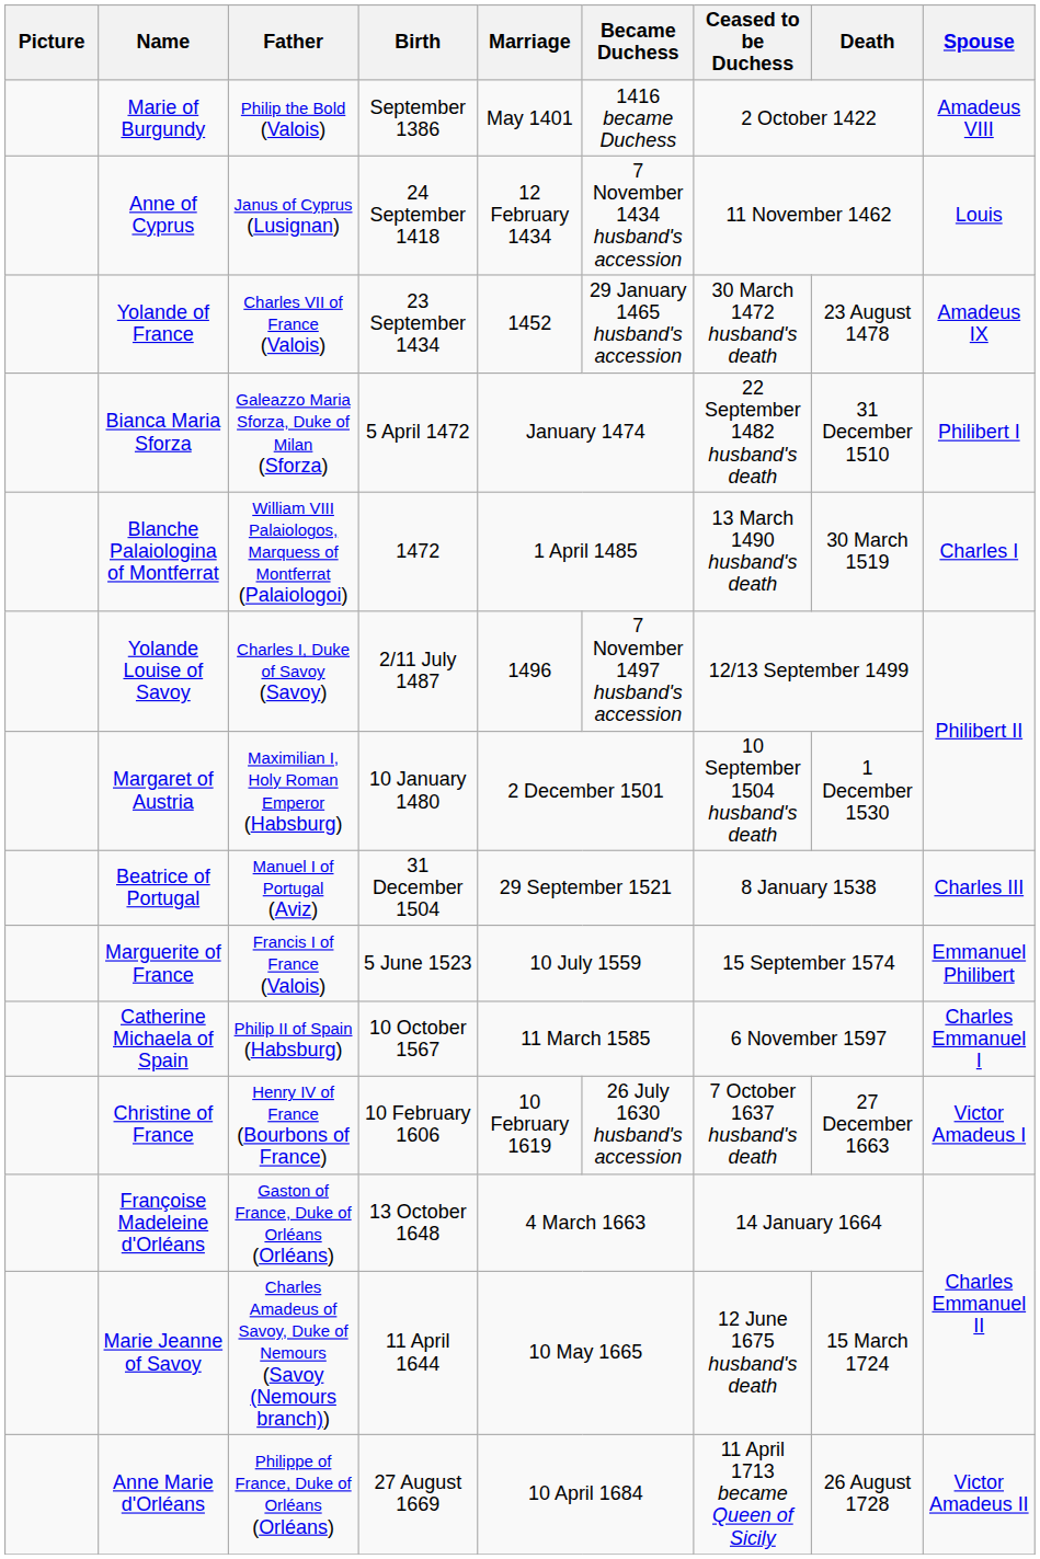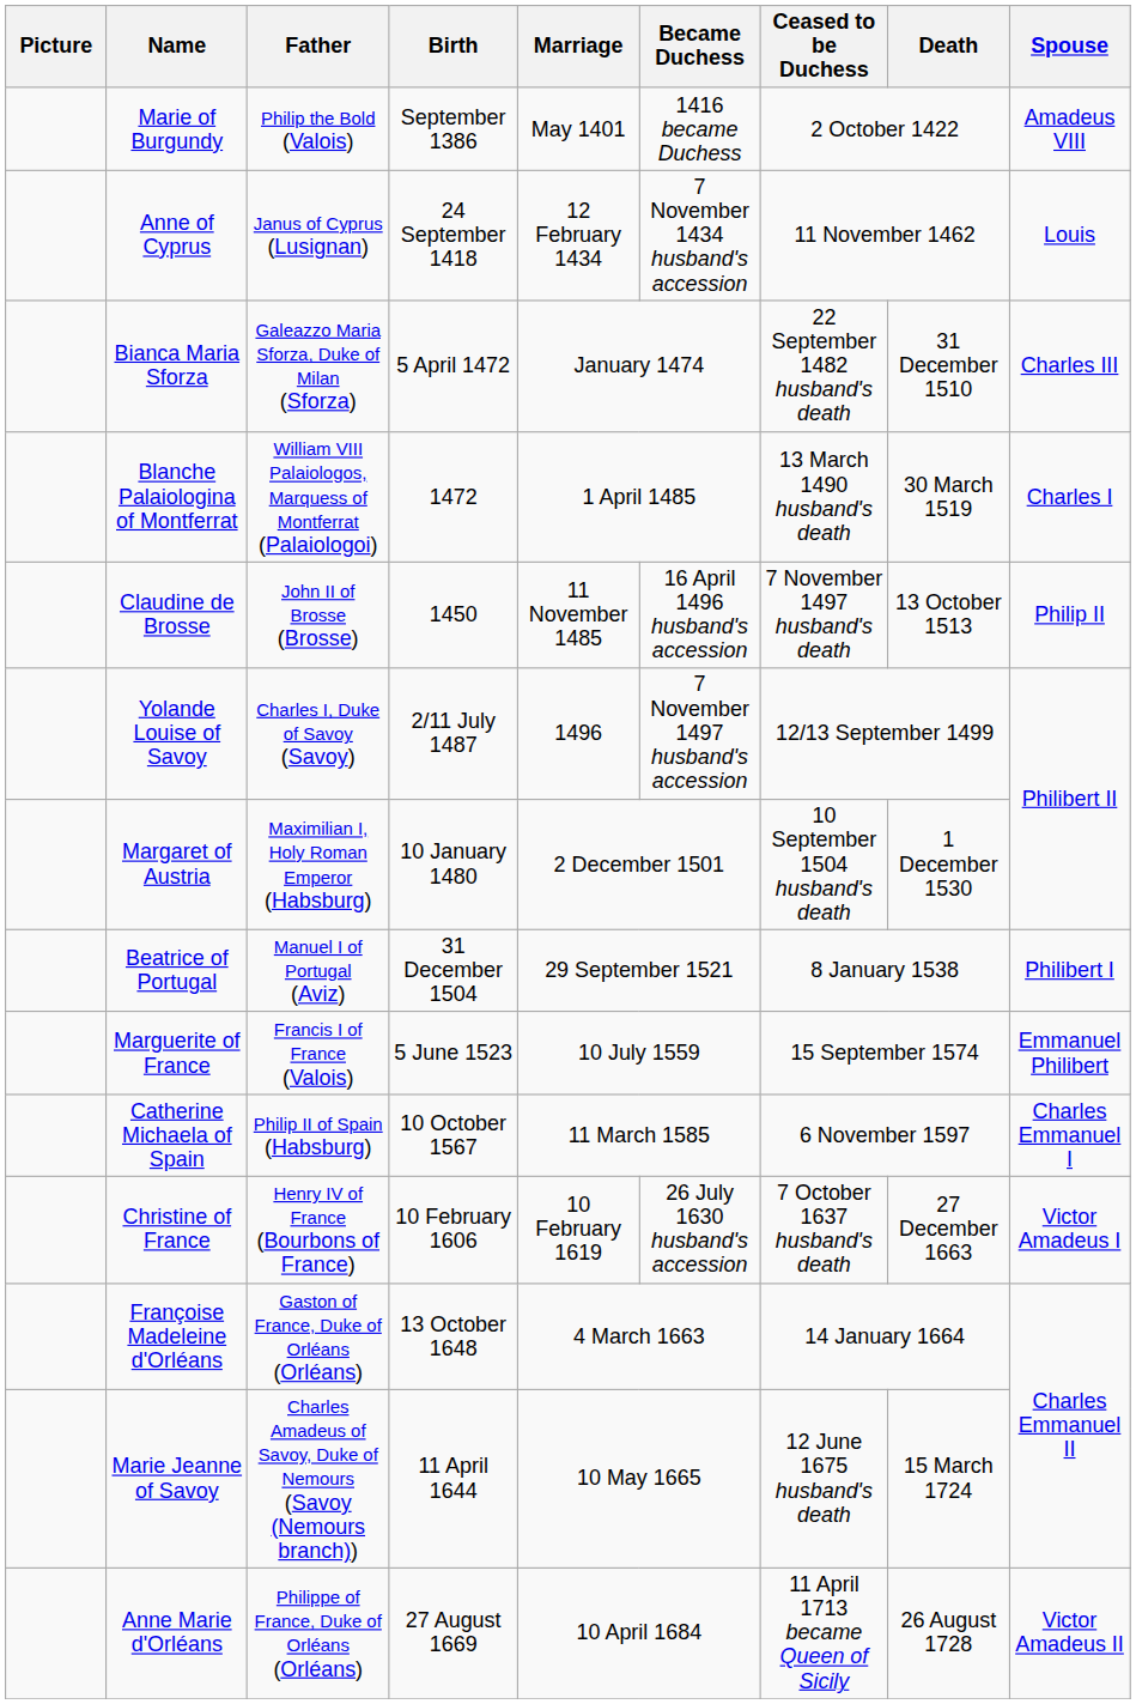 <table width=95% class="wikitable">
 <tr>
 <th width = "8%">Picture</th>
 <th width = "10%">Name</th>
 <th width = "9%">Father</th>
 <th width = "10%">Birth</th>
 <th width = "9%">Marriage</th>
 <th width = "9%">Became Duchess</th>
 <th width = "9%">Ceased to be Duchess</th>
 <th width = "9%">Death</th>
 <th width = "6%"><a href='#'>Spouse</a></th>
 </tr>
 <tr>
 <td align="center"></td>
 <td align="center"><a href='#'>Marie of Burgundy</a></td>
 <td align="center"><small><a href='#'>Philip the Bold</a></small><br>(<a href='#'>Valois</a>)</td>
 <td align="center">September 1386</td>
 <td align="center">May 1401</td>
 <td align="center">1416<br><em>became Duchess</em></td>
 <td align="center" colspan="2">2 October 1422</td>
 <td align="center"><a href='#'>Amadeus VIII</a></td>
 </tr>
 <tr>
 <td align="center"></td>
 <td align="center"><a href='#'>Anne of Cyprus</a></td>
 <td align="center"><small><a href='#'>Janus of Cyprus</a></small><br>(<a href='#'>Lusignan</a>)</td>
 <td align="center">24 September 1418</td>
 <td align="center">12 February 1434</td>
 <td align="center">7 November 1434<br><em>husband's accession</em></td>
 <td align="center" colspan="2">11 November 1462</td>
 <td align="center"><a href='#'>Louis</a></td>
 </tr>
 <tr>
 <td align="center"></td>
-<td align="center"><a href='#'>Yolande of France</a></td>
-<td align="center"><small><a href='#'>Charles VII of France</a></small><br>(<a href='#'>Valois</a>)</td>
-<td align="center">23 September 1434</td>
-<td align="center">1452</td>
-<td align="center">29 January 1465<br><em>husband's accession</em></td>
-<td align="center">30 March 1472<br><em>husband's death</em></td>
-<td align="center">23 August 1478</td>
-<td align="center"><a href='#'>Amadeus IX</a></td>
-</tr>
-<tr>
-<td align="center"></td>
 <td align="center"><a href='#'>Bianca Maria Sforza</a></td>
 <td align="center"><small><a href='#'>Galeazzo Maria Sforza, Duke of Milan</a></small><br>(<a href='#'>Sforza</a>)</td>
 <td align="center">5 April 1472</td>
 <td align="center" colspan="2">January 1474</td>
 <td align="center">22 September 1482<br><em>husband's death</em></td>
 <td align="center">31 December 1510</td>
-<td align="center"><a href='#'>Philibert I</a></td>
+<td align="center"><a href='#'>Charles III</a></td>
 </tr>
 <tr>
 <td align="center"></td>
 <td align="center"><a href='#'>Blanche Palaiologina of Montferrat</a></td>
 <td align="center"><small><a href='#'>William VIII Palaiologos, Marquess of Montferrat</a></small><br>(<a href='#'>Palaiologoi</a>)</td>
 <td align="center">1472</td>
 <td align="center" colspan="2">1 April 1485</td>
 <td align="center">13 March 1490<br><em>husband's death</em></td>
 <td align="center">30 March 1519</td>
 <td align="center"><a href='#'>Charles I</a></td>
+</tr>
+<tr>
+<td align="center"></td>
+<td align="center"><a href='#'>Claudine de Brosse</a></td>
+<td align="center"><small><a href='#'>John II of Brosse</a></small><br>(<a href='#'>Brosse</a>)</td>
+<td align="center">1450</td>
+<td align="center">11 November 1485</td>
+<td align="center">16 April 1496<br><em>husband's accession</em></td>
+<td align="center">7 November 1497<br><em>husband's death</em></td>
+<td align="center">13 October 1513</td>
+<td align="center"><a href='#'>Philip II</a></td>
 </tr>
 <tr>
 <td align="center"></td>
 <td align="center"><a href='#'>Yolande Louise of Savoy</a></td>
 <td align="center"><small><a href='#'>Charles I, Duke of Savoy</a></small><br>(<a href='#'>Savoy</a>)</td>
 <td align="center">2/11 July 1487</td>
 <td align="center">1496</td>
 <td align="center">7 November 1497<br><em>husband's accession</em></td>
 <td align="center" colspan="2">12/13 September 1499</td>
 <td align="center" rowspan="2"><a href='#'>Philibert II</a></td>
 </tr>
 <tr>
 <td align="center"></td>
 <td align="center"><a href='#'>Margaret of Austria</a></td>
 <td align="center"><small><a href='#'>Maximilian I, Holy Roman Emperor</a></small><br>(<a href='#'>Habsburg</a>)</td>
 <td align="center">10 January 1480</td>
 <td align="center" colspan="2">2 December 1501</td>
 <td align="center">10 September 1504<br><em>husband's death</em></td>
 <td align="center">1 December 1530</td>
 </tr>
 <tr>
 <td align="center"></td>
 <td align="center"><a href='#'>Beatrice of Portugal</a></td>
 <td align="center"><small><a href='#'>Manuel I of Portugal</a></small><br>(<a href='#'>Aviz</a>)</td>
 <td align="center">31 December 1504</td>
 <td align="center" colspan="2">29 September 1521</td>
 <td align="center" colspan="2">8 January 1538</td>
-<td align="center"><a href='#'>Charles III</a></td>
+<td align="center"><a href='#'>Philibert I</a></td>
 </tr>
 <tr>
 <td align="center"></td>
 <td align="center"><a href='#'>Marguerite of France</a></td>
 <td align="center"><small><a href='#'>Francis I of France</a></small><br>(<a href='#'>Valois</a>)</td>
 <td align="center">5 June 1523</td>
 <td align="center" colspan="2">10 July 1559</td>
 <td align="center" colspan="2">15 September 1574</td>
 <td align="center"><a href='#'>Emmanuel Philibert</a></td>
 </tr>
 <tr>
 <td align="center"></td>
 <td align="center"><a href='#'>Catherine Michaela of Spain</a></td>
 <td align="center"><small><a href='#'>Philip II of Spain</a></small><br>(<a href='#'>Habsburg</a>)</td>
 <td align="center">10 October 1567</td>
 <td align="center" colspan="2">11 March 1585</td>
 <td align="center" colspan="2">6 November 1597</td>
 <td align="center"><a href='#'>Charles Emmanuel I</a></td>
 </tr>
 <tr>
 <td align="center"></td>
 <td align="center"><a href='#'>Christine of France</a></td>
 <td align="center"><small><a href='#'>Henry IV of France</a></small><br>(<a href='#'>Bourbons of France</a>)</td>
 <td align="center">10 February 1606</td>
 <td align="center">10 February 1619</td>
 <td align="center">26 July 1630<br><em>husband's accession</em></td>
 <td align="center">7 October 1637<br><em>husband's death</em></td>
 <td align="center">27 December 1663</td>
 <td align="center"><a href='#'>Victor Amadeus I</a></td>
 </tr>
 <tr>
 <td align="center"></td>
 <td align="center"><a href='#'>Françoise Madeleine d'Orléans</a></td>
 <td align="center"><small><a href='#'>Gaston of France, Duke of Orléans</a></small><br>(<a href='#'>Orléans</a>)</td>
 <td align="center">13 October 1648</td>
 <td align="center" colspan="2">4 March 1663</td>
 <td align="center" colspan="2">14 January 1664</td>
 <td align="center" rowspan="2"><a href='#'>Charles Emmanuel II</a></td>
 </tr>
 <tr>
 <td align="center"></td>
 <td align="center"><a href='#'>Marie Jeanne of Savoy</a></td>
 <td align="center"><small><a href='#'>Charles Amadeus of Savoy, Duke of Nemours</a></small><br>(<a href='#'>Savoy (Nemours branch)</a>)</td>
 <td align="center">11 April 1644</td>
 <td align="center" colspan="2">10 May 1665</td>
 <td align="center">12 June 1675<br><em>husband's death</em></td>
 <td align="center">15 March 1724</td>
 </tr>
 <tr>
 <td align="center"></td>
 <td align="center"><a href='#'>Anne Marie d'Orléans</a></td>
 <td align="center"><small><a href='#'>Philippe of France, Duke of Orléans</a></small><br> (<a href='#'>Orléans</a>)</td>
 <td align="center">27 August 1669</td>
 <td align="center" colspan="2">10 April 1684</td>
 <td align="center">11 April 1713<br><em>became <a href='#'>Queen of Sicily</a></em></td>
 <td align="center">26 August 1728</td>
 <td align="center"><a href='#'>Victor Amadeus II</a></td>
 </tr>
 <tr>
 </tr>
 </table>
